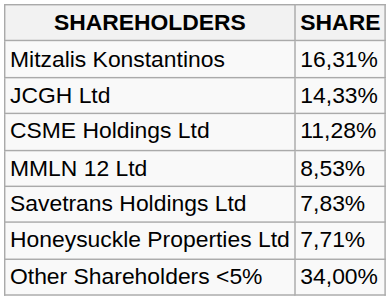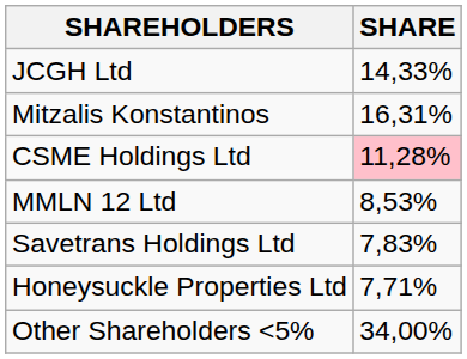 <table class="wikitable">
 <tr>
 <th>SHAREHOLDERS</th>
 <th>SHARE</th>
 </tr>
 <tr>
+<td>JCGH Ltd</td>
+<td>14,33%</td>
+</tr>
+<tr>
 <td>Mitzalis Konstantinos</td>
 <td>16,31%</td>
 </tr>
 <tr>
-<td>JCGH Ltd</td>
-<td>14,33%</td>
-</tr>
-<tr>
 <td>CSME Holdings Ltd</td>
-<td>11,28%</td>
+<td style="background: pink;">11,28%</td>
 </tr>
 <tr>
 <td>MMLN 12 Ltd</td>
 <td>8,53%</td>
 </tr>
 <tr>
 <td>Savetrans Holdings Ltd</td>
 <td>7,83%</td>
 </tr>
 <tr>
 <td>Honeysuckle Properties Ltd</td>
 <td>7,71%</td>
 </tr>
 <tr>
 <td>Other Shareholders <5%</td>
 <td>34,00%</td>
 </tr>
 </table>
